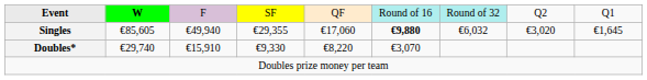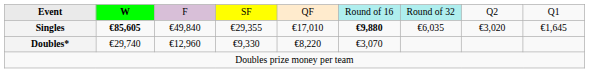 <table class=wikitable style=font-size:90%;text-align:center>
 <tr>
 <td style="width:130px; background:#eaeaea;"><strong>Event</strong></td>
 <td style="width:80px; background:lime;"><strong>W</strong></td>
 <td style="width:85px; background:thistle;">F</td>
 <td style="width:85px; background:#ff0;">SF</td>
 <td style="width:85px; background:#ffebcd;">QF</td>
 <td style="width:85px; background:#afeeee;">Round of 16</td>
 <td style="width:85px; background:#afeeee;">Round of 32</td>
 <td width=85>Q2</td>
 <td width=85>Q1</td>
 </tr>
 <tr>
 <td style="background:#f3f3f3;"><strong>Singles</strong></td>
-<td>€85,605</td>
-<td>€49,940</td>
+<td><strong>€85,605</strong></td>
+<td>€49,840</td>
 <td>€29,355</td>
-<td>€17,060</td>
+<td>€17,010</td>
 <td><strong>€9,880</strong></td>
-<td>€6,032</td>
+<td>€6,035</td>
 <td>€3,020</td>
 <td>€1,645</td>
 </tr>
 <tr>
 <td style="background:#f3f3f3;"><strong>Doubles*</strong></td>
 <td>€29,740</td>
-<td>€15,910</td>
+<td>€12,960</td>
 <td>€9,330</td>
 <td>€8,220</td>
 <td>€3,070</td>
 <td></td>
 <td></td>
 <td></td>
 </tr>
 <tr>
 <td colspan=10>Doubles prize money per team</td>
 </tr>
 </table>
